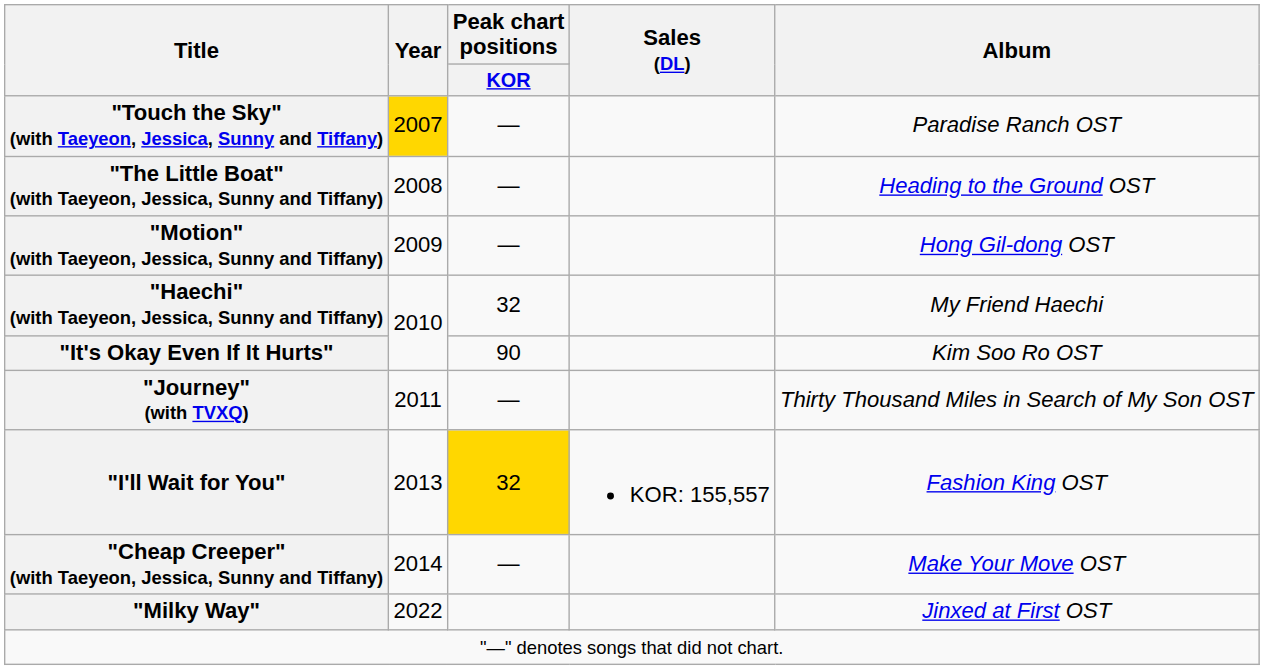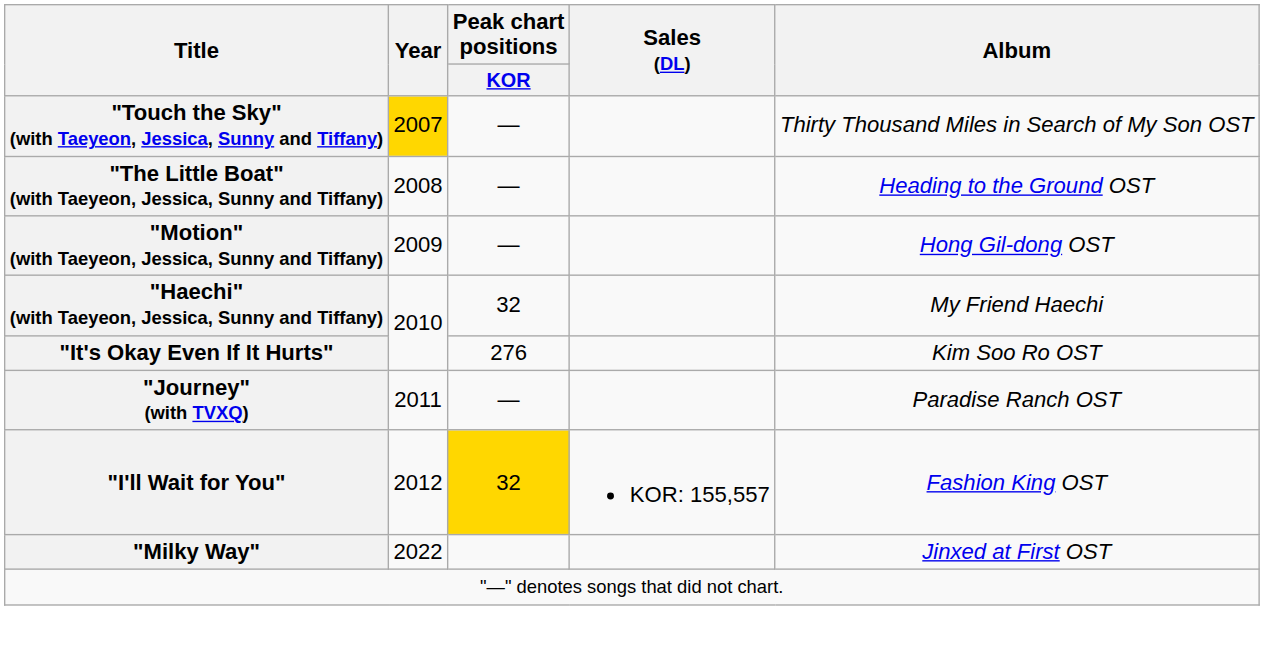 <table class="wikitable plainrowheaders" style="text-align:center;">
 <tr>
 <th rowspan=2>Title</th>
 <th rowspan=2>Year</th>
 <th>Peak chart<br>positions</th>
 <th rowspan=2>Sales<br><small>(<a href='#'>DL</a>)</small></th>
 <th rowspan=2>Album</th>
 </tr>
 <tr>
 <th style="font-size:90%;"><a href='#'>KOR</a><br></th>
 </tr>
 <tr>
 <th scope=row>"Touch the Sky"<br><small>(with <a href='#'>Taeyeon</a>, <a href='#'>Jessica</a>, <a href='#'>Sunny</a> and <a href='#'>Tiffany</a>)</small></th>
 <td style="background: gold;">2007</td>
 <td>—</td>
 <td></td>
-<td><em>Paradise Ranch OST</em></td>
+<td><em>Thirty Thousand Miles in Search of My Son OST</em></td>
 </tr>
 <tr>
 <th scope=row>"The Little Boat"<br><small>(with Taeyeon, Jessica, Sunny and Tiffany)</small></th>
 <td>2008</td>
 <td>—</td>
 <td></td>
 <td><em><a href='#'>Heading to the Ground</a> OST</em></td>
 </tr>
 <tr>
 <th scope=row>"Motion"<br><small>(with Taeyeon, Jessica, Sunny and Tiffany)</small></th>
 <td>2009</td>
 <td>—</td>
 <td></td>
 <td><em><a href='#'>Hong Gil-dong</a> OST</em></td>
 </tr>
 <tr>
 <th scope=row>"Haechi"<br><small>(with Taeyeon, Jessica, Sunny and Tiffany)</small></th>
 <td rowspan=2>2010</td>
 <td>32</td>
 <td></td>
 <td><em>My Friend Haechi</em></td>
 </tr>
 <tr>
 <th scope=row>"It's Okay Even If It Hurts"</th>
-<td>90</td>
+<td>276</td>
 <td></td>
 <td><em>Kim Soo Ro OST</em></td>
 </tr>
 <tr>
 <th scope=row>"Journey"<br><small>(with <a href='#'>TVXQ</a>)</small></th>
 <td>2011</td>
 <td>—</td>
 <td></td>
-<td><em>Thirty Thousand Miles in Search of My Son OST</em></td>
+<td><em>Paradise Ranch OST</em></td>
 </tr>
 <tr>
 <th scope=row>"I'll Wait for You"</th>
-<td>2013</td>
+<td>2012</td>
 <td style="background: gold;">32</td>
 <td><br><ul><li>KOR: 155,557</li></ul></td>
 <td><em><a href='#'>Fashion King</a> OST</em></td>
-</tr>
-<tr>
-<th scope=row>"Cheap Creeper"<br><small>(with Taeyeon, Jessica, Sunny and Tiffany)</small></th>
-<td>2014</td>
-<td>—</td>
-<td></td>
-<td><em><a href='#'>Make Your Move</a> OST</em></td>
 </tr>
 <tr>
 <th scope=row>"Milky Way"</th>
 <td>2022</td>
 <td></td>
 <td></td>
 <td><em><a href='#'>Jinxed at First</a> OST</em></td>
 </tr>
 <tr>
 <td colspan=5><small>"—" denotes songs that did not chart.</small></td>
 </tr>
 </table>
